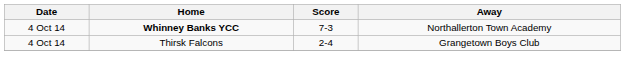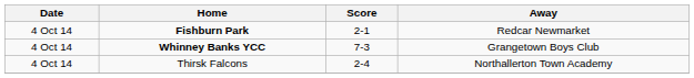 <table class="wikitable " style="text-align:center; width:80%;">
 <tr>
 <th>Date</th>
 <th>Home</th>
 <th>Score</th>
 <th>Away</th>
 </tr>
 <tr>
 <td>4 Oct 14</td>
+<td><strong>Fishburn Park</strong></td>
+<td>2-1</td>
+<td>Redcar Newmarket</td>
+</tr>
+<tr>
+<td>4 Oct 14</td>
 <td><strong>Whinney Banks YCC</strong></td>
 <td>7-3</td>
-<td>Northallerton Town Academy</td>
+<td>Grangetown Boys Club</td>
 </tr>
 <tr>
 <td>4 Oct 14</td>
 <td>Thirsk Falcons</td>
 <td>2-4</td>
-<td>Grangetown Boys Club</td>
+<td>Northallerton Town Academy</td>
 </tr>
 <tr>
 </tr>
 </table>
